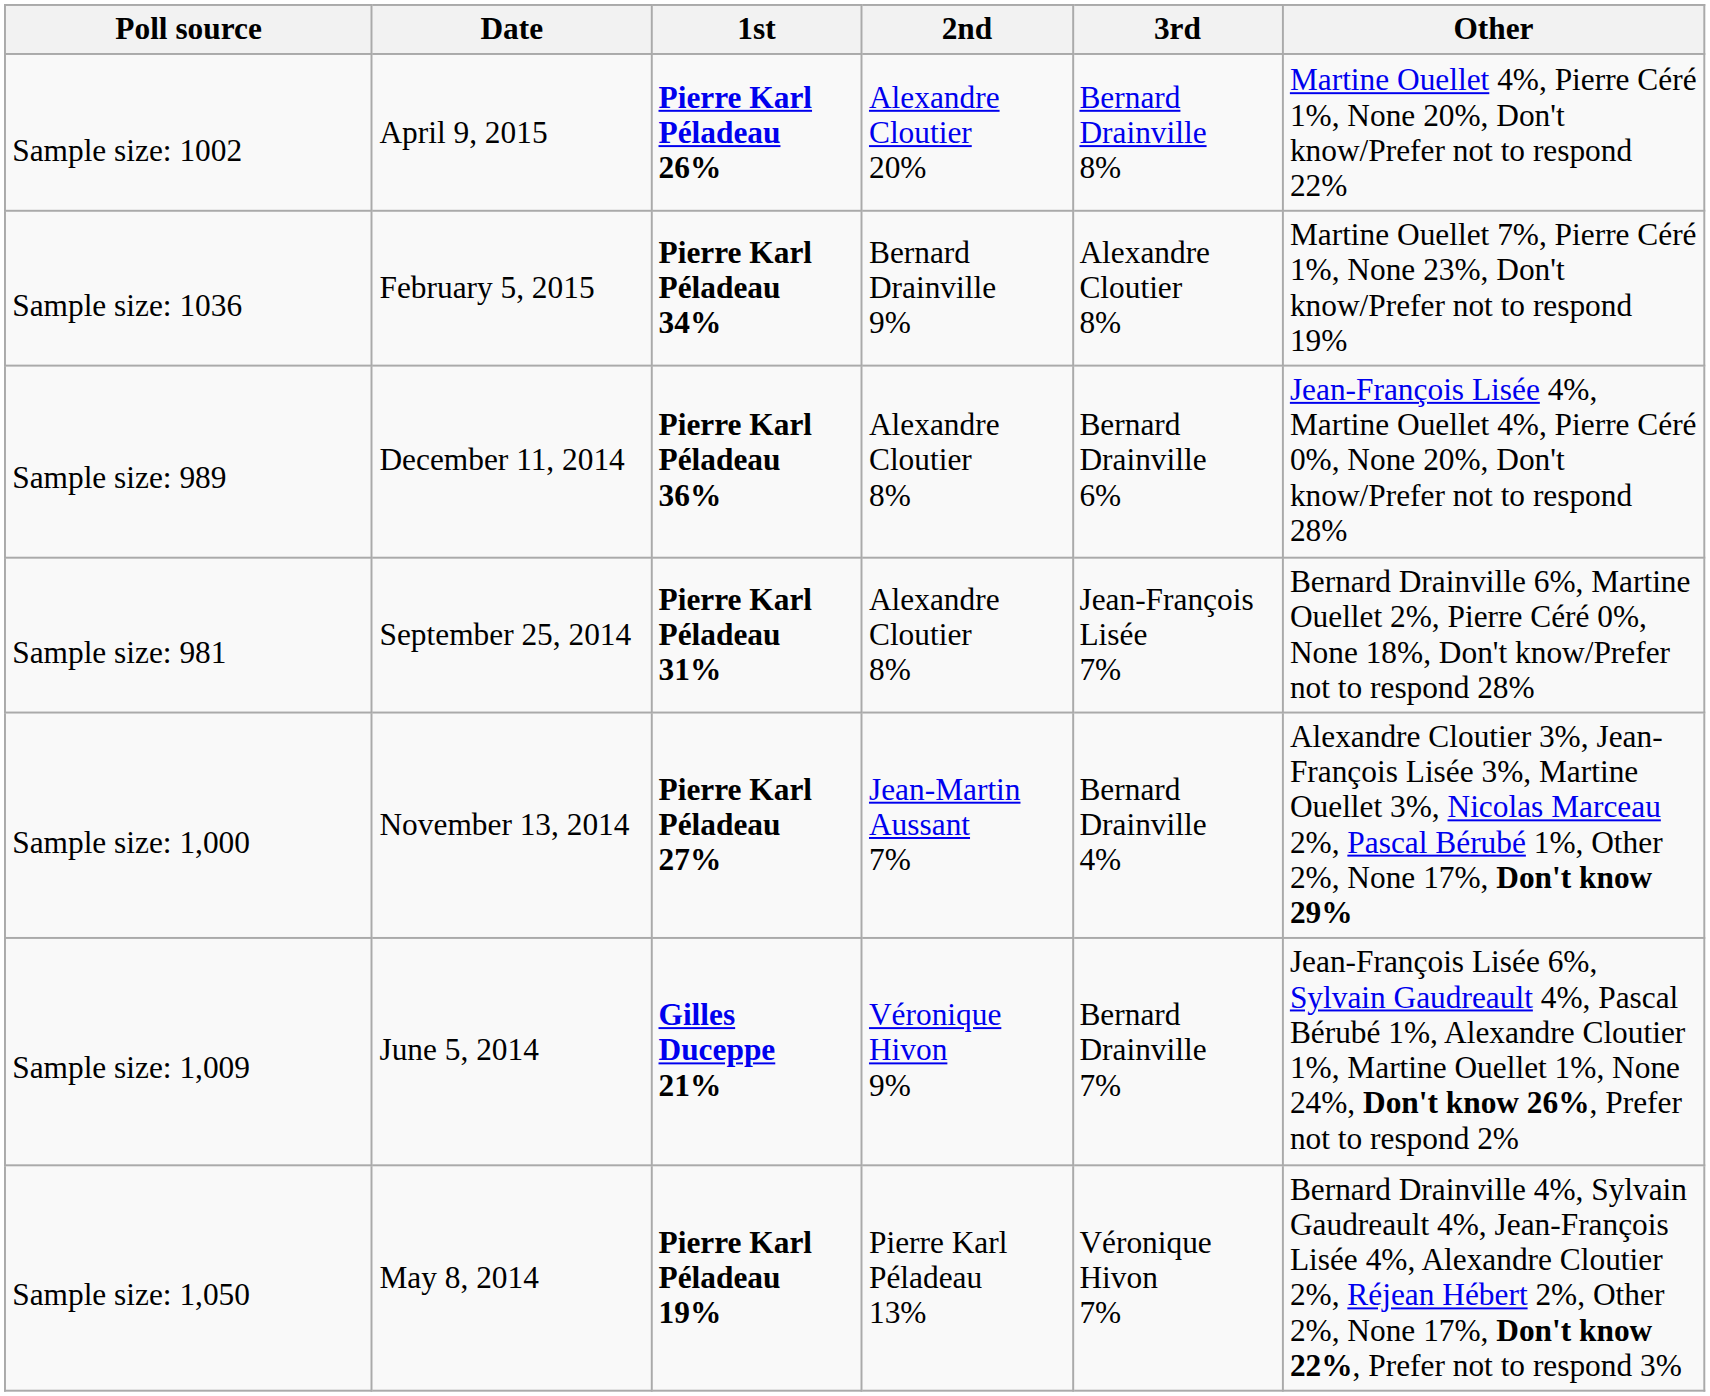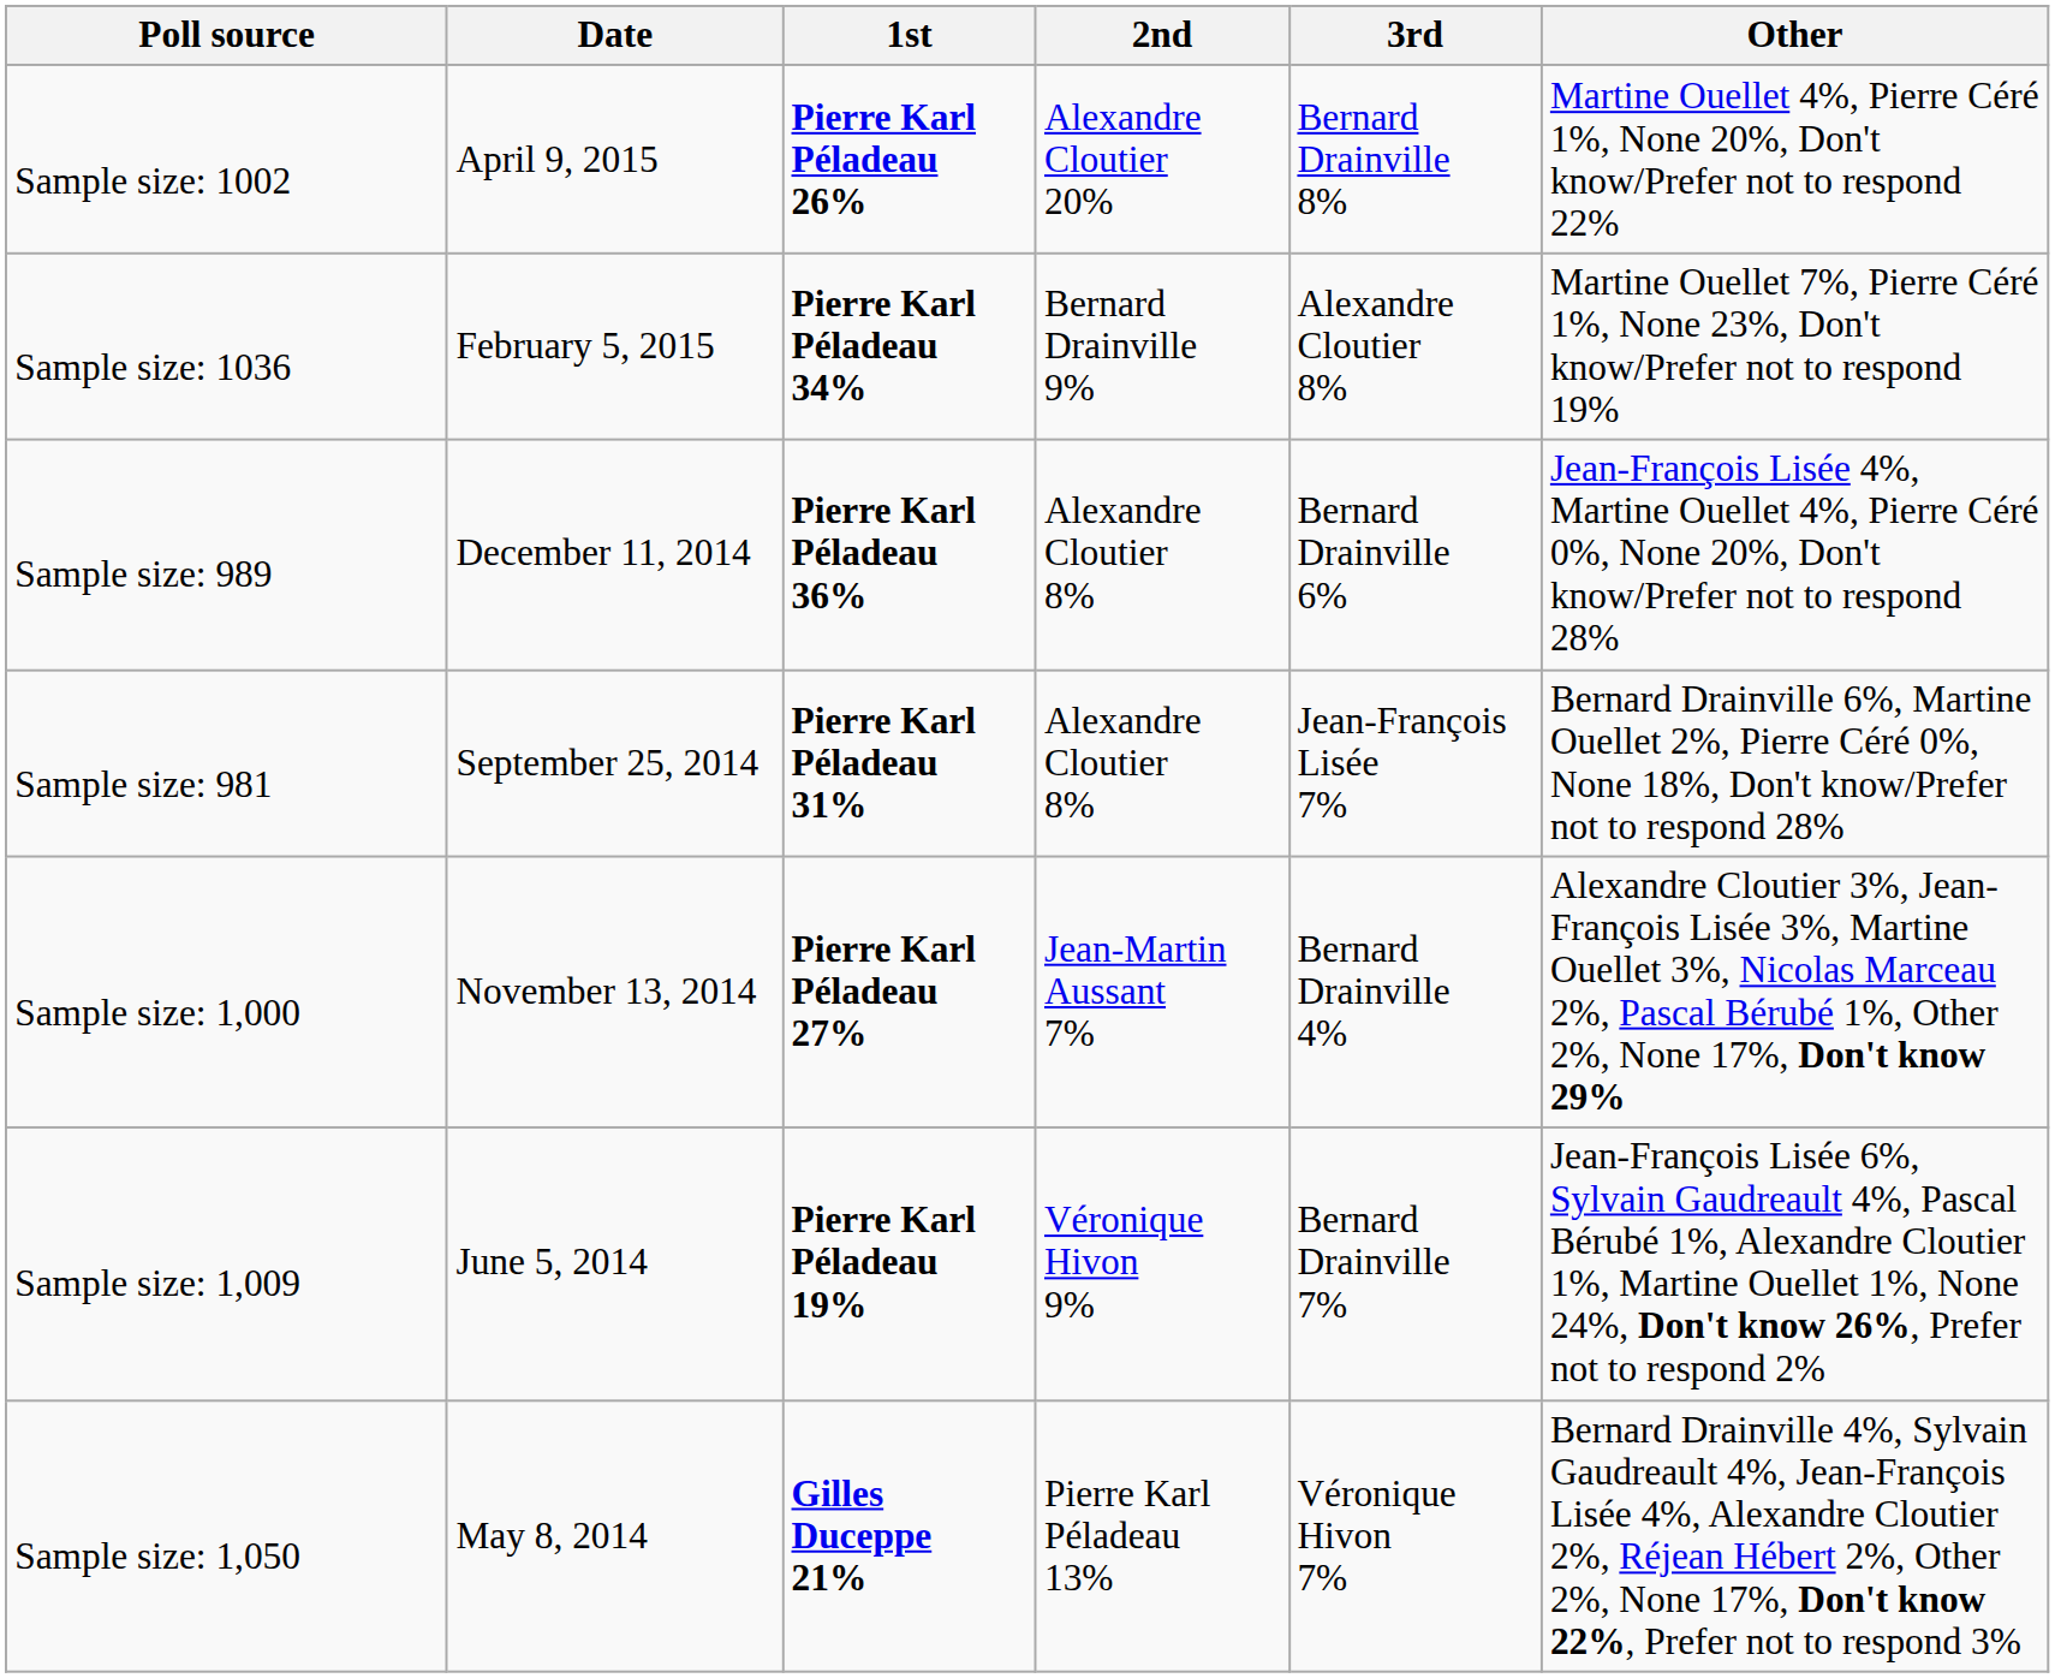 <table class="wikitable">
 <tr>
 <th style="width:180px;">Poll source</th>
 <th style="width:135px;">Date</th>
 <th style="width:100px;">1st</th>
 <th style="width:100px;">2nd</th>
 <th style="width:100px;">3rd</th>
 <th>Other</th>
 </tr>
 <tr>
 <td><br>Sample size: 1002</td>
 <td>April 9, 2015</td>
 <td><strong><a href='#'>Pierre Karl Péladeau</a><br>26%</strong></td>
 <td><a href='#'>Alexandre Cloutier</a><br>20%</td>
 <td><a href='#'>Bernard Drainville</a><br>8%</td>
 <td><a href='#'>Martine Ouellet</a> 4%, Pierre Céré 1%, None 20%, Don't know/Prefer not to respond 22%</td>
 </tr>
 <tr>
 <td><br>Sample size: 1036</td>
 <td>February 5, 2015</td>
 <td><strong>Pierre Karl Péladeau<br>34%</strong></td>
 <td>Bernard Drainville<br>9%</td>
 <td>Alexandre Cloutier<br>8%</td>
 <td>Martine Ouellet 7%, Pierre Céré 1%, None 23%, Don't know/Prefer not to respond 19%</td>
 </tr>
 <tr>
 <td><br>Sample size: 989</td>
 <td>December 11, 2014</td>
 <td><strong>Pierre Karl Péladeau<br>36%</strong></td>
 <td>Alexandre Cloutier<br>8%</td>
 <td>Bernard Drainville<br>6%</td>
 <td><a href='#'>Jean-François Lisée</a> 4%, Martine Ouellet 4%, Pierre Céré 0%, None 20%, Don't know/Prefer not to respond 28%</td>
 </tr>
 <tr>
 <td><br>Sample size: 981</td>
 <td>September 25, 2014</td>
 <td><strong>Pierre Karl Péladeau<br>31%</strong></td>
 <td>Alexandre Cloutier<br>8%</td>
 <td>Jean-François Lisée<br>7%</td>
 <td>Bernard Drainville 6%, Martine Ouellet 2%, Pierre Céré 0%, None 18%, Don't know/Prefer not to respond 28%</td>
 </tr>
 <tr>
 <td><br>Sample size: 1,000</td>
 <td>November 13, 2014</td>
 <td><strong>Pierre Karl Péladeau<br>27%</strong></td>
 <td><a href='#'>Jean-Martin Aussant</a><br>7%</td>
 <td>Bernard Drainville<br>4%</td>
 <td>Alexandre Cloutier 3%, Jean-François Lisée 3%, Martine Ouellet 3%, <a href='#'>Nicolas Marceau</a> 2%, <a href='#'>Pascal Bérubé</a> 1%, Other 2%, None 17%, <strong>Don't know 29%</strong></td>
 </tr>
 <tr>
 <td><br>Sample size: 1,009</td>
 <td>June 5, 2014</td>
-<td><strong><a href='#'>Gilles Duceppe</a><br>21%</strong></td>
+<td><strong>Pierre Karl Péladeau<br>19%</strong></td>
 <td><a href='#'>Véronique Hivon</a><br>9%</td>
 <td>Bernard Drainville<br>7%</td>
 <td>Jean-François Lisée 6%, <a href='#'>Sylvain Gaudreault</a> 4%, Pascal Bérubé 1%, Alexandre Cloutier 1%, Martine Ouellet 1%, None 24%, <strong>Don't know 26%</strong>, Prefer not to respond 2%</td>
 </tr>
 <tr>
 <td><br>Sample size: 1,050</td>
 <td>May 8, 2014</td>
-<td><strong>Pierre Karl Péladeau<br>19%</strong></td>
+<td><strong><a href='#'>Gilles Duceppe</a><br>21%</strong></td>
 <td>Pierre Karl Péladeau<br>13%</td>
 <td>Véronique Hivon<br>7%</td>
 <td>Bernard Drainville 4%, Sylvain Gaudreault 4%, Jean-François Lisée 4%, Alexandre Cloutier 2%, <a href='#'>Réjean Hébert</a> 2%, Other 2%, None 17%, <strong>Don't know 22%</strong>, Prefer not to respond 3%</td>
 </tr>
 </table>
